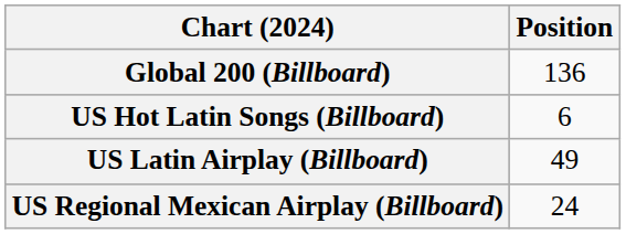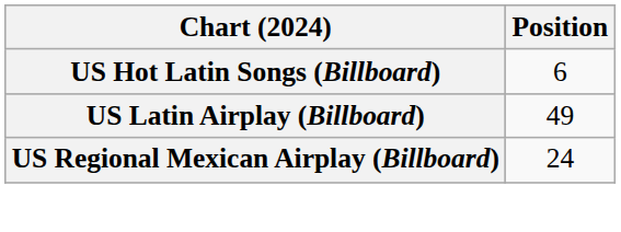 <table class="wikitable sortable plainrowheaders" style="text-align:center">
 <tr>
 <th scope="col">Chart (2024)</th>
 <th scope="col">Position</th>
-</tr>
-<tr>
-<th scope="row">Global 200 (<em>Billboard</em>)</th>
-<td>136</td>
 </tr>
 <tr>
 <th scope="row">US Hot Latin Songs (<em>Billboard</em>)</th>
 <td>6</td>
 </tr>
 <tr>
 <th scope="row">US Latin Airplay (<em>Billboard</em>)</th>
 <td>49</td>
 </tr>
 <tr>
 <th scope="row">US Regional Mexican Airplay (<em>Billboard</em>)</th>
 <td>24</td>
 </tr>
 </table>
